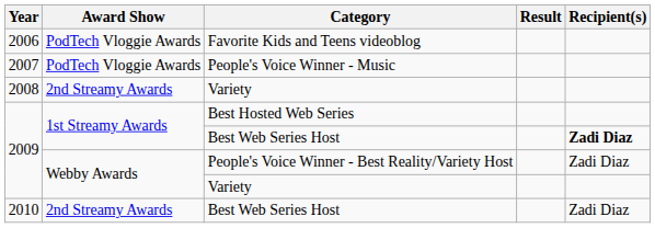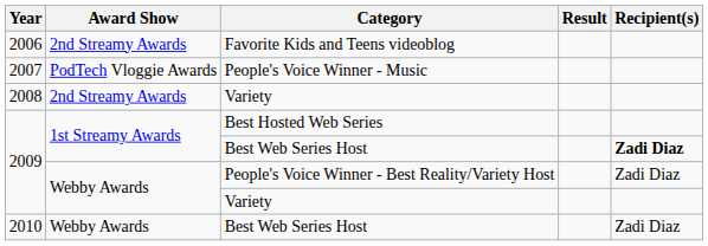 <table class="wikitable">
 <tr>
 <th>Year</th>
 <th>Award Show</th>
 <th>Category</th>
 <th>Result</th>
 <th>Recipient(s)</th>
 </tr>
 <tr>
 <td>2006</td>
-<td><a href='#'>PodTech</a> Vloggie Awards</td>
+<td><a href='#'>2nd Streamy Awards</a></td>
 <td>Favorite Kids and Teens videoblog</td>
 <td></td>
 <td></td>
 </tr>
 <tr>
 <td>2007</td>
 <td><a href='#'>PodTech</a> Vloggie Awards</td>
 <td>People's Voice Winner - Music</td>
 <td></td>
 <td></td>
 </tr>
 <tr>
 <td>2008</td>
 <td><a href='#'>2nd Streamy Awards</a></td>
 <td>Variety</td>
 <td></td>
 <td></td>
 </tr>
 <tr>
 <td rowspan="4">2009</td>
 <td rowspan="2"><a href='#'>1st Streamy Awards</a></td>
 <td>Best Hosted Web Series</td>
 <td></td>
 <td></td>
 </tr>
 <tr>
 <td>Best Web Series Host</td>
 <td></td>
 <td><strong>Zadi Diaz</strong></td>
 </tr>
 <tr>
 <td rowspan="2">Webby Awards</td>
 <td>People's Voice Winner - Best Reality/Variety Host</td>
 <td></td>
 <td>Zadi Diaz</td>
 </tr>
 <tr>
 <td>Variety</td>
 <td></td>
 <td></td>
 </tr>
 <tr>
 <td>2010</td>
-<td><a href='#'>2nd Streamy Awards</a></td>
+<td>Webby Awards</td>
 <td>Best Web Series Host</td>
 <td></td>
 <td>Zadi Diaz</td>
 </tr>
 </table>
